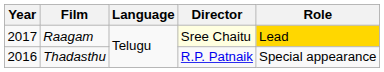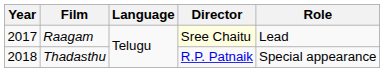 <table class="wikitable">
 <tr>
 <th>Year</th>
 <th>Film</th>
 <th>Language</th>
 <th>Director</th>
 <th>Role</th>
 </tr>
 <tr>
 <td>2017</td>
 <td><em>Raagam</em></td>
 <td rowspan="2">Telugu</td>
 <td style="background: lightyellow;">Sree Chaitu</td>
-<td style="background: gold;">Lead</td>
+<td>Lead</td>
 </tr>
 <tr>
-<td>2016</td>
+<td>2018</td>
 <td><em>Thadasthu</em></td>
 <td><a href='#'>R.P. Patnaik</a></td>
 <td>Special appearance</td>
 </tr>
 </table>
